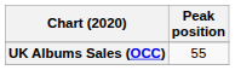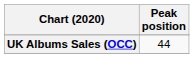 <table class="wikitable sortable plainrowheaders" style="text-align:center">
 <tr>
 <th scope="col">Chart (2020)</th>
 <th scope="col">Peak<br> position</th>
 </tr>
 <tr>
 </tr>
 <tr>
 </tr>
 <tr>
 </tr>
 <tr>
 <th scope="row">UK Albums Sales (<a href='#'>OCC</a>)</th>
-<td>55</td>
+<td>44</td>
 </tr>
 <tr>
 </tr>
 <tr>
 </tr>
 <tr>
 </tr>
 </table>
